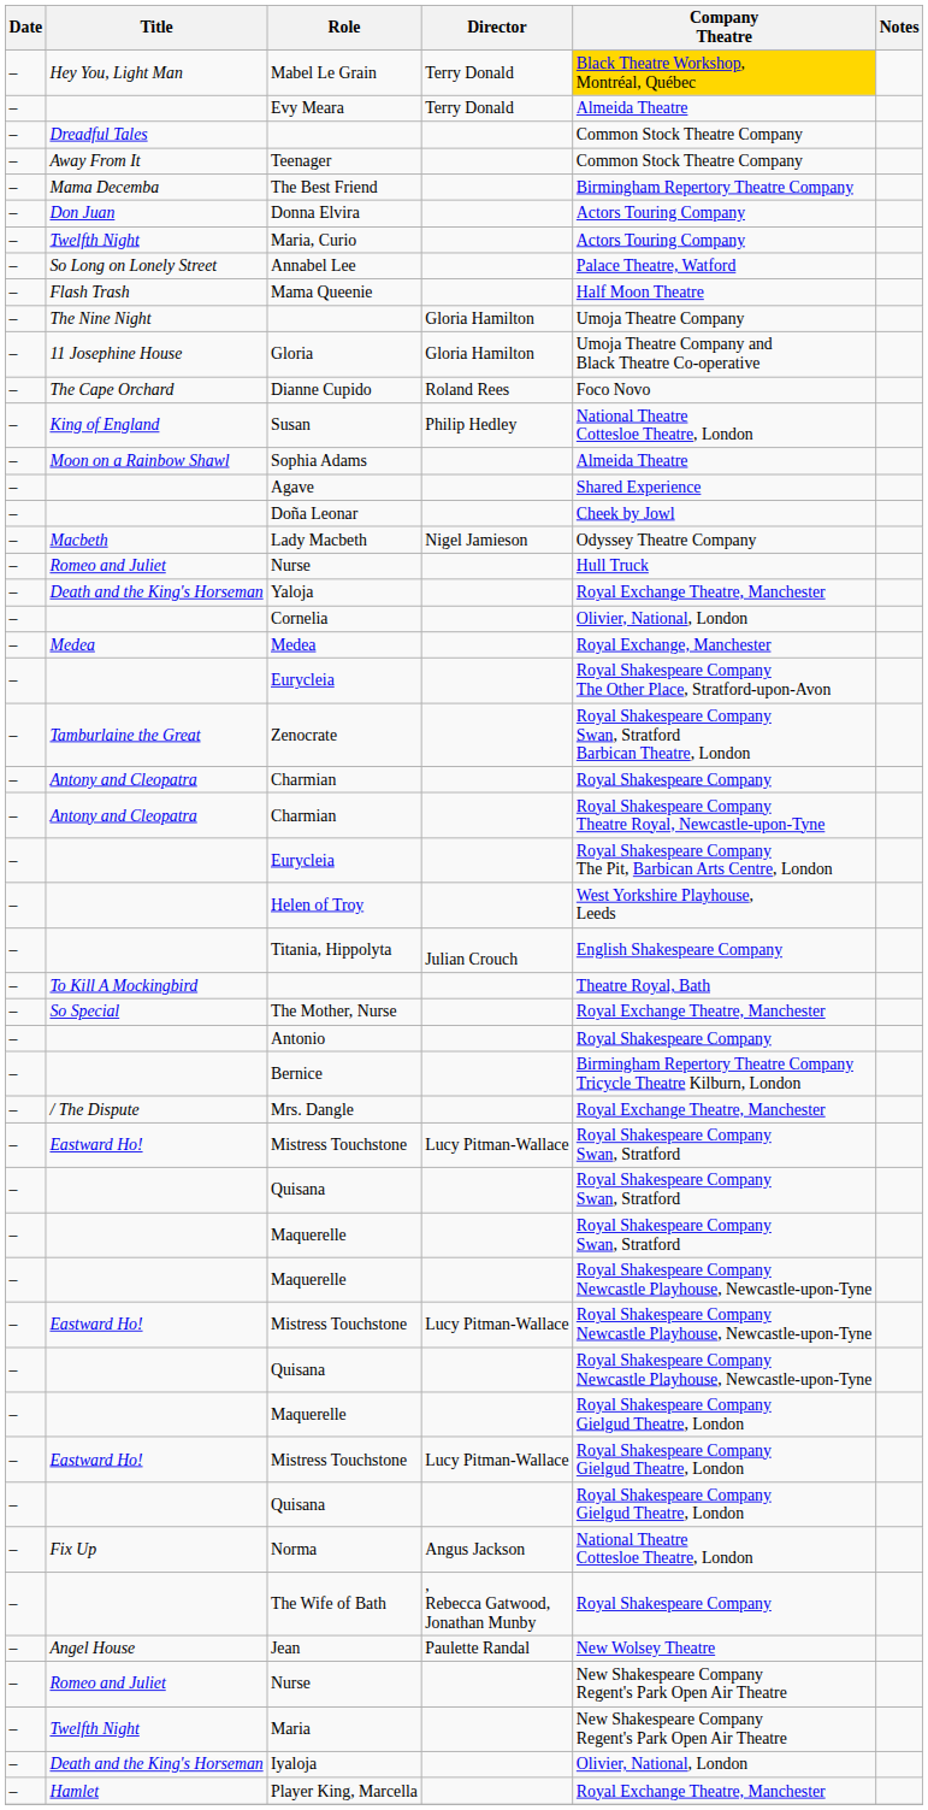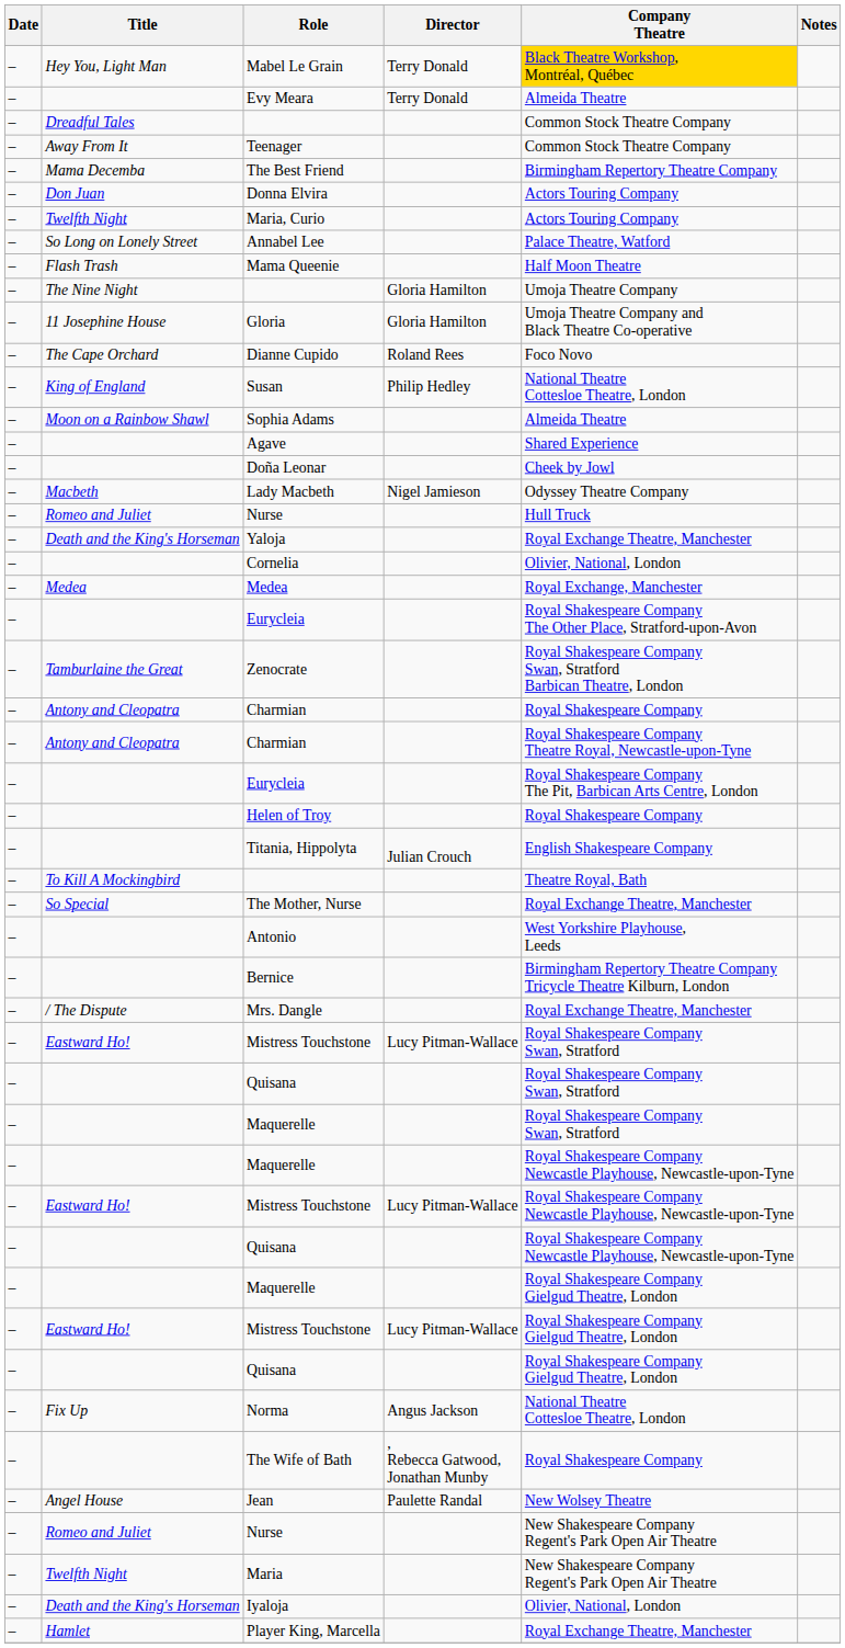 <table class="wikitable sortable">
 <tr>
 <th>Date</th>
 <th>Title</th>
 <th>Role</th>
 <th>Director</th>
 <th>Company<br>Theatre</th>
 <th class="unsortable">Notes</th>
 </tr>
 <tr id="Hey You, Light Man">
 <td> – </td>
 <td><em>Hey You, Light Man</em></td>
 <td>Mabel Le Grain</td>
 <td>Terry Donald</td>
 <td style="background: gold;"><a href='#'>Black Theatre Workshop</a>,<br>Montréal, Québec</td>
 <td> </td>
 </tr>
 <tr id="The Gingerbread Lady">
 <td> – </td>
 <td><em></em></td>
 <td>Evy Meara</td>
 <td>Terry Donald</td>
 <td><a href='#'>Almeida Theatre</a></td>
 <td> </td>
 </tr>
 <tr id="Dreadful Tales">
 <td> – </td>
 <td><em><a href='#'>Dreadful Tales</a></em></td>
 <td></td>
 <td></td>
 <td>Common Stock Theatre Company</td>
 <td></td>
 </tr>
 <tr id="Away From It">
 <td> – </td>
 <td><em>Away From It</em></td>
 <td>Teenager</td>
 <td></td>
 <td>Common Stock Theatre Company</td>
 <td></td>
 </tr>
 <tr id="Mama Decemba">
 <td> – </td>
 <td><em>Mama Decemba</em></td>
 <td>The Best Friend</td>
 <td></td>
 <td><a href='#'>Birmingham Repertory Theatre Company</a></td>
 <td></td>
 </tr>
 <tr id="Don Juan">
 <td> – </td>
 <td><em><a href='#'>Don Juan</a></em></td>
 <td>Donna Elvira</td>
 <td></td>
 <td><a href='#'>Actors Touring Company</a></td>
 <td></td>
 </tr>
 <tr id="Twelfth Night">
 <td> – </td>
 <td><em><a href='#'>Twelfth Night</a></em></td>
 <td>Maria, Curio</td>
 <td></td>
 <td><a href='#'>Actors Touring Company</a></td>
 <td> </td>
 </tr>
 <tr id="So Long on Lonely Street">
 <td> – </td>
 <td><em>So Long on Lonely Street</em></td>
 <td>Annabel Lee</td>
 <td></td>
 <td><a href='#'>Palace Theatre, Watford</a></td>
 <td></td>
 </tr>
 <tr id="Flash Trash">
 <td> – </td>
 <td><em>Flash Trash</em></td>
 <td>Mama Queenie</td>
 <td></td>
 <td><a href='#'>Half Moon Theatre</a></td>
 <td> </td>
 </tr>
 <tr id="The Nine Night">
 <td> – </td>
 <td><em>The Nine Night</em></td>
 <td></td>
 <td>Gloria Hamilton</td>
 <td>Umoja Theatre Company</td>
 <td> </td>
 </tr>
 <tr id="11 Josephine House">
 <td> – </td>
 <td><em>11 Josephine House</em></td>
 <td>Gloria</td>
 <td>Gloria Hamilton</td>
 <td>Umoja Theatre Company and<br>Black Theatre Co-operative</td>
 <td>   </td>
 </tr>
 <tr id="The Cape Orchard">
 <td> – </td>
 <td><em>The Cape Orchard</em></td>
 <td>Dianne Cupido</td>
 <td>Roland Rees</td>
 <td>Foco Novo</td>
 <td>  </td>
 </tr>
 <tr id="King of England">
 <td> – </td>
 <td><em><a href='#'>King of England</a></em></td>
 <td>Susan</td>
 <td>Philip Hedley</td>
 <td><a href='#'>National Theatre</a><br><a href='#'>Cottesloe Theatre</a>, London</td>
 <td> </td>
 </tr>
 <tr id="Moon on a Rainbow Shawl">
 <td> – </td>
 <td><em><a href='#'>Moon on a Rainbow Shawl</a></em></td>
 <td>Sophia Adams</td>
 <td></td>
 <td><a href='#'>Almeida Theatre</a></td>
 <td></td>
 </tr>
 <tr id="The Bacchae">
 <td> – </td>
 <td><em></em></td>
 <td>Agave</td>
 <td></td>
 <td><a href='#'>Shared Experience</a></td>
 <td></td>
 </tr>
 <tr id="The Doctor of Honour">
 <td> – </td>
 <td><em></em></td>
 <td>Doña Leonar</td>
 <td></td>
 <td><a href='#'>Cheek by Jowl</a></td>
 <td> </td>
 </tr>
 <tr id="Macbeth">
 <td> – </td>
 <td><em><a href='#'>Macbeth</a></em></td>
 <td>Lady Macbeth</td>
 <td>Nigel Jamieson</td>
 <td>Odyssey Theatre Company</td>
 <td></td>
 </tr>
 <tr id="Romeo and Juliet">
 <td> – </td>
 <td><em><a href='#'>Romeo and Juliet</a></em></td>
 <td>Nurse</td>
 <td></td>
 <td><a href='#'>Hull Truck</a></td>
 <td> </td>
 </tr>
 <tr id="Death and the King's Horseman">
 <td> – </td>
 <td><em><a href='#'>Death and the King's Horseman</a></em></td>
 <td>Yaloja</td>
 <td></td>
 <td><a href='#'>Royal Exchange Theatre, Manchester</a></td>
 <td></td>
 </tr>
 <tr id="The White Devil">
 <td> – </td>
 <td><em></em></td>
 <td>Cornelia</td>
 <td></td>
 <td><a href='#'>Olivier, National</a>, London</td>
 <td></td>
 </tr>
 <tr id="Medea">
 <td> – </td>
 <td><em><a href='#'>Medea</a></em></td>
 <td><a href='#'>Medea</a></td>
 <td></td>
 <td><a href='#'>Royal Exchange, Manchester</a></td>
 <td> </td>
 </tr>
 <tr id="The Odyssey">
 <td> – </td>
 <td><em></em></td>
 <td><a href='#'>Eurycleia</a></td>
 <td></td>
 <td><a href='#'>Royal Shakespeare Company</a><br><a href='#'>The Other Place</a>, Stratford-upon-Avon</td>
 <td> </td>
 </tr>
 <tr id="Tamburlaine the Great">
 <td> – </td>
 <td><em><a href='#'>Tamburlaine the Great</a></em></td>
 <td>Zenocrate</td>
 <td></td>
 <td><a href='#'>Royal Shakespeare Company</a><br><a href='#'>Swan</a>, Stratford<br><a href='#'>Barbican Theatre</a>, London</td>
 <td>  </td>
 </tr>
 <tr id="Antony and Cleopatra">
 <td> – </td>
 <td><em><a href='#'>Antony and Cleopatra</a></em></td>
 <td>Charmian</td>
 <td></td>
 <td><a href='#'>Royal Shakespeare Company</a></td>
 <td></td>
 </tr>
 <tr id="Antony and Cleopatra (Newcastle)">
 <td> – </td>
 <td><em><a href='#'>Antony and Cleopatra</a></em></td>
 <td>Charmian</td>
 <td></td>
 <td><a href='#'>Royal Shakespeare Company</a><br><a href='#'>Theatre Royal, Newcastle-upon-Tyne</a></td>
 <td></td>
 </tr>
 <tr id="The Odyssey (London)">
 <td> – </td>
 <td><em></em></td>
 <td><a href='#'>Eurycleia</a></td>
 <td></td>
 <td><a href='#'>Royal Shakespeare Company</a><br>The Pit, <a href='#'>Barbican Arts Centre</a>, London</td>
 <td> </td>
 </tr>
 <tr id="The Odyssey ()">
 <td> – </td>
 <td><em></em></td>
 <td><a href='#'>Helen of Troy</a></td>
 <td></td>
-<td><a href='#'>West Yorkshire Playhouse</a>,<br>Leeds</td>
+<td><a href='#'>Royal Shakespeare Company</a></td>
 <td></td>
 </tr>
 <tr id="A Midsummer Night's Dream">
 <td> – </td>
 <td><em></em></td>
 <td>Titania, Hippolyta</td>
 <td><br>Julian Crouch</td>
 <td><a href='#'>English Shakespeare Company</a></td>
 <td></td>
 </tr>
 <tr id="To Kill A Mockingbird">
 <td> – </td>
 <td><em><a href='#'>To Kill A Mockingbird</a></em></td>
 <td></td>
 <td></td>
 <td><a href='#'>Theatre Royal, Bath</a></td>
 <td></td>
 </tr>
 <tr id="So Special">
 <td> – </td>
 <td><em><a href='#'>So Special</a></em></td>
 <td>The Mother, Nurse</td>
 <td></td>
 <td><a href='#'>Royal Exchange Theatre, Manchester</a></td>
 <td></td>
 </tr>
 <tr id="The Tempest">
 <td> – </td>
 <td><em></em></td>
 <td>Antonio</td>
 <td></td>
-<td><a href='#'>Royal Shakespeare Company</a></td>
+<td><a href='#'>West Yorkshire Playhouse</a>,<br>Leeds</td>
 <td>  </td>
 </tr>
 <tr id="The Gift">
 <td> – </td>
 <td><em></em></td>
 <td>Bernice</td>
 <td></td>
 <td><a href='#'>Birmingham Repertory Theatre Company</a><br><a href='#'>Tricycle Theatre</a> Kilburn, London</td>
 <td>  </td>
 </tr>
 <tr id="The Critic">
 <td> – </td>
 <td><em> / The Dispute</em></td>
 <td>Mrs. Dangle</td>
 <td></td>
 <td><a href='#'>Royal Exchange Theatre, Manchester</a></td>
 <td></td>
 </tr>
 <tr id="Eastward Ho!">
 <td> – </td>
 <td><em><a href='#'>Eastward Ho!</a></em></td>
 <td>Mistress Touchstone</td>
 <td>Lucy Pitman-Wallace</td>
 <td><a href='#'>Royal Shakespeare Company</a><br><a href='#'>Swan</a>, Stratford</td>
 <td> </td>
 </tr>
 <tr id="The Island Princess">
 <td> – </td>
 <td><em></em></td>
 <td>Quisana</td>
 <td></td>
 <td><a href='#'>Royal Shakespeare Company</a><br><a href='#'>Swan</a>, Stratford</td>
 <td> </td>
 </tr>
 <tr id="The Malcontent">
 <td> – </td>
 <td><em></em></td>
 <td>Maquerelle</td>
 <td></td>
 <td><a href='#'>Royal Shakespeare Company</a><br><a href='#'>Swan</a>, Stratford</td>
 <td>  </td>
 </tr>
 <tr id="The Malcontent (Newcastle)">
 <td> – </td>
 <td><em></em></td>
 <td>Maquerelle</td>
 <td></td>
 <td><a href='#'>Royal Shakespeare Company</a><br><a href='#'>Newcastle Playhouse</a>, Newcastle-upon-Tyne</td>
 <td></td>
 </tr>
 <tr id="Eastward Ho! (Newcastle)">
 <td> – </td>
 <td><em><a href='#'>Eastward Ho!</a></em></td>
 <td>Mistress Touchstone</td>
 <td>Lucy Pitman-Wallace</td>
 <td><a href='#'>Royal Shakespeare Company</a><br><a href='#'>Newcastle Playhouse</a>, Newcastle-upon-Tyne</td>
 <td></td>
 </tr>
 <tr id="The Island Princess (Newcastle)">
 <td> – </td>
 <td><em></em></td>
 <td>Quisana</td>
 <td></td>
 <td><a href='#'>Royal Shakespeare Company</a><br><a href='#'>Newcastle Playhouse</a>, Newcastle-upon-Tyne</td>
 <td></td>
 </tr>
 <tr id="The Malcontent (London)">
 <td> – </td>
 <td><em></em></td>
 <td>Maquerelle</td>
 <td></td>
 <td><a href='#'>Royal Shakespeare Company</a><br><a href='#'>Gielgud Theatre</a>, London</td>
 <td> </td>
 </tr>
 <tr id="Eastward Ho! (London)">
 <td> – </td>
 <td><em><a href='#'>Eastward Ho!</a></em></td>
 <td>Mistress Touchstone</td>
 <td>Lucy Pitman-Wallace</td>
 <td><a href='#'>Royal Shakespeare Company</a><br><a href='#'>Gielgud Theatre</a>, London</td>
 <td> </td>
 </tr>
 <tr id="The Island Princess (London)">
 <td> – </td>
 <td><em></em></td>
 <td>Quisana</td>
 <td></td>
 <td><a href='#'>Royal Shakespeare Company</a><br><a href='#'>Gielgud Theatre</a>, London</td>
 <td> </td>
 </tr>
 <tr id="Fix Up">
 <td> – </td>
 <td><em>Fix Up</em></td>
 <td>Norma</td>
 <td>Angus Jackson</td>
 <td><a href='#'>National Theatre</a><br><a href='#'>Cottesloe Theatre</a>, London</td>
 <td>   </td>
 </tr>
 <tr id="The Canterbury Tales">
 <td> – </td>
 <td><em></em></td>
 <td>The Wife of Bath</td>
 <td>,<br> Rebecca Gatwood,<br> Jonathan Munby</td>
 <td><a href='#'>Royal Shakespeare Company</a></td>
 <td>    </td>
 </tr>
 <tr id="Angel House">
 <td> – </td>
 <td><em>Angel House</em></td>
 <td>Jean</td>
 <td>Paulette Randal</td>
 <td><a href='#'>New Wolsey Theatre</a></td>
 <td>  </td>
 </tr>
 <tr id="Romeo and Juliet">
 <td> – </td>
 <td><em><a href='#'>Romeo and Juliet</a></em></td>
 <td>Nurse</td>
 <td></td>
 <td>New Shakespeare Company<br>Regent's Park Open Air Theatre</td>
 <td>   </td>
 </tr>
 <tr id="Twelfth Night">
 <td> – </td>
 <td><em><a href='#'>Twelfth Night</a></em></td>
 <td>Maria</td>
 <td></td>
 <td>New Shakespeare Company<br>Regent's Park Open Air Theatre</td>
 <td>  </td>
 </tr>
 <tr id="Death and the King's Horseman">
 <td> – </td>
 <td><em><a href='#'>Death and the King's Horseman</a></em></td>
 <td>Iyaloja</td>
 <td></td>
 <td><a href='#'>Olivier, National</a>, London</td>
 <td>   </td>
 </tr>
 <tr id="Hamlet">
 <td> – </td>
 <td><em><a href='#'>Hamlet</a></em></td>
 <td>Player King, Marcella</td>
 <td></td>
 <td><a href='#'>Royal Exchange Theatre, Manchester</a></td>
 <td>     </td>
 </tr>
 <tr>
 </tr>
 </table>
